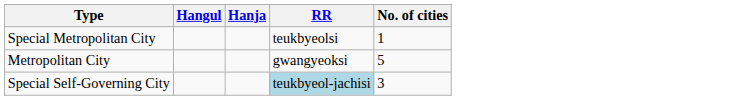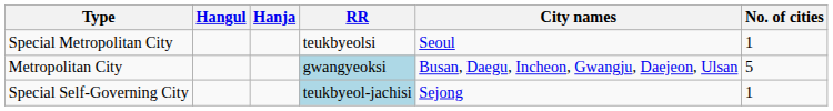 <table class=wikitable>
 <tr>
 <th>Type</th>
 <th><a href='#'>Hangul</a></th>
 <th><a href='#'>Hanja</a></th>
 <th><a href='#'>RR</a></th>
+<th>City names</th>
 <th>No. of cities</th>
 </tr>
 <tr>
 <td>Special Metropolitan City</td>
 <td><span></span></td>
 <td><span></span></td>
 <td>teukbyeolsi</td>
+<td><a href='#'>Seoul</a></td>
 <td>1</td>
 </tr>
 <tr>
 <td>Metropolitan City</td>
 <td><span></span></td>
 <td><span></span></td>
-<td>gwangyeoksi</td>
+<td style="background: lightblue;">gwangyeoksi</td>
+<td><a href='#'>Busan</a>, <a href='#'>Daegu</a>, <a href='#'>Incheon</a>, <a href='#'>Gwangju</a>, <a href='#'>Daejeon</a>, <a href='#'>Ulsan</a></td>
 <td>5</td>
 </tr>
 <tr>
 <td>Special Self-Governing City</td>
 <td><span></span></td>
 <td><span></span></td>
 <td style="background: lightblue;">teukbyeol-jachisi</td>
-<td>3</td>
+<td><a href='#'>Sejong</a></td>
+<td>1</td>
 </tr>
 </table>
